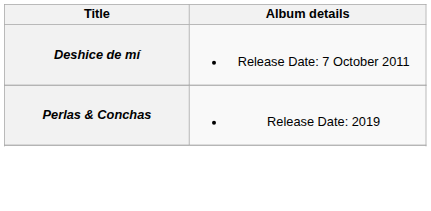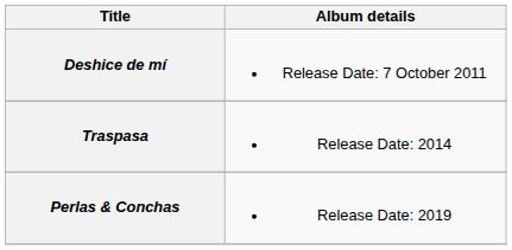 <table class="wikitable plainrowheaders" style="text-align:center;">
 <tr>
 <th scope="col" style="width:14em;">Title</th>
 <th scope="col" style="width:18em;">Album details</th>
 </tr>
 <tr>
 <th scope="row"><em>Deshice de mí</em></th>
 <td><br><ul><li>Release Date: 7 October 2011</li></ul></td>
 </tr>
 <tr>
 </tr>
 <tr>
+<th scope="row"><em>Traspasa</em></th>
+<td><br><ul><li>Release Date: 2014</li></ul></td>
+</tr>
+<tr>
 </tr>
 <tr>
 <th scope="row"><em>Perlas & Conchas</em></th>
 <td><br><ul><li>Release Date: 2019</li></ul></td>
 </tr>
 <tr>
 </tr>
 <tr>
 </tr>
 </table>
